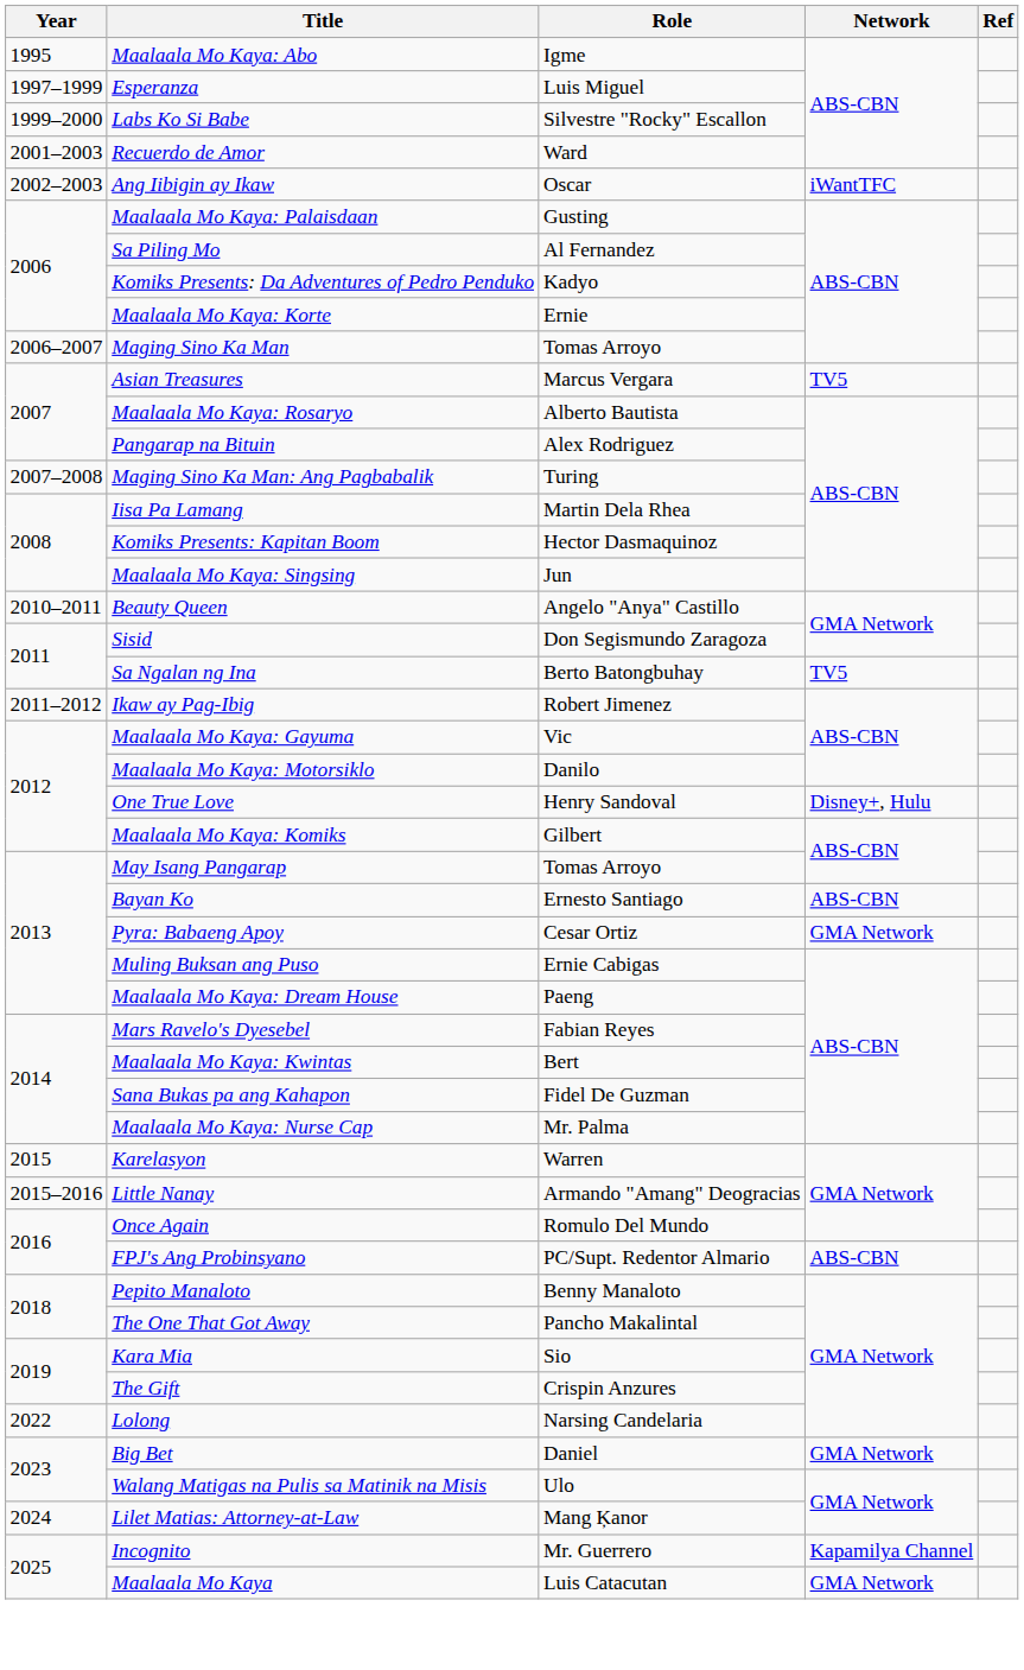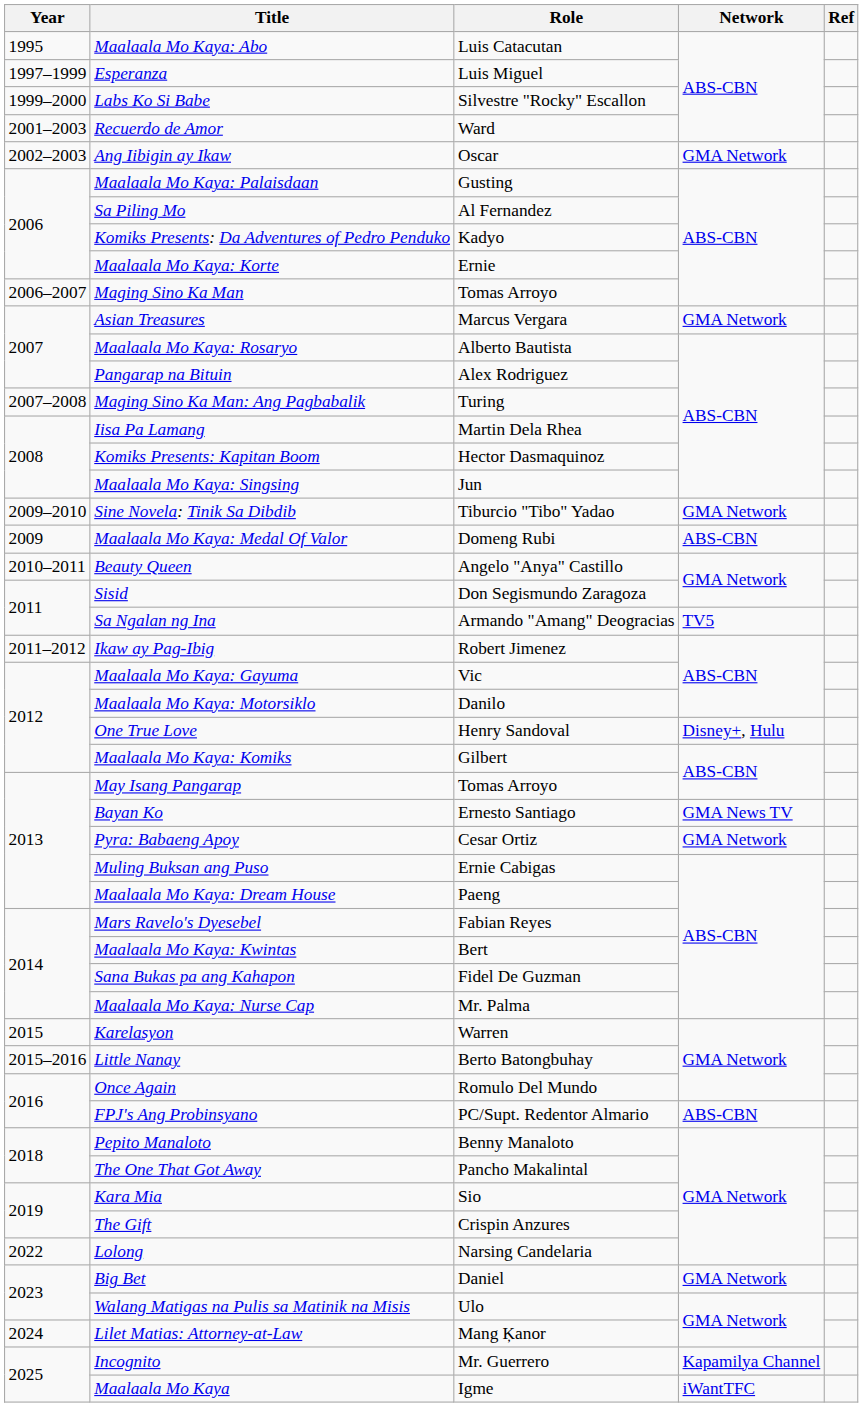 <table class="wikitable sortable">
 <tr>
 <th>Year</th>
 <th>Title</th>
 <th>Role</th>
 <th>Network</th>
 <th>Ref</th>
 </tr>
 <tr>
 <td>1995</td>
 <td><em><a href='#'>Maalaala Mo Kaya: Abo</a></em></td>
-<td>Igme</td>
+<td>Luis Catacutan</td>
 <td rowspan="4"><a href='#'>ABS-CBN</a></td>
 <td></td>
 </tr>
 <tr>
 <td>1997–1999</td>
 <td><em><a href='#'>Esperanza</a></em></td>
 <td>Luis Miguel</td>
 <td></td>
 </tr>
 <tr>
 <td>1999–2000</td>
 <td><em><a href='#'>Labs Ko Si Babe</a></em></td>
 <td>Silvestre "Rocky" Escallon</td>
 <td></td>
 </tr>
 <tr>
 <td>2001–2003</td>
 <td><em><a href='#'>Recuerdo de Amor</a></em></td>
 <td>Ward</td>
 <td></td>
 </tr>
 <tr>
 <td>2002–2003</td>
 <td><em><a href='#'>Ang Iibigin ay Ikaw</a></em></td>
 <td>Oscar</td>
-<td><a href='#'>iWantTFC</a></td>
+<td><a href='#'>GMA Network</a></td>
 <td></td>
 </tr>
 <tr>
 <td rowspan="4">2006</td>
 <td><em><a href='#'>Maalaala Mo Kaya: Palaisdaan</a></em></td>
 <td>Gusting</td>
 <td rowspan="5"><a href='#'>ABS-CBN</a></td>
 <td></td>
 </tr>
 <tr>
 <td><em><a href='#'>Sa Piling Mo</a></em></td>
 <td>Al Fernandez</td>
 <td></td>
 </tr>
 <tr>
 <td><em><a href='#'>Komiks Presents</a>: <a href='#'>Da Adventures of Pedro Penduko</a></em></td>
 <td>Kadyo</td>
 <td></td>
 </tr>
 <tr>
 <td><em><a href='#'>Maalaala Mo Kaya: Korte</a></em></td>
 <td>Ernie</td>
 <td></td>
 </tr>
 <tr>
 <td>2006–2007</td>
 <td><em><a href='#'>Maging Sino Ka Man</a></em></td>
 <td>Tomas Arroyo</td>
 <td></td>
 </tr>
 <tr>
 <td rowspan="3">2007</td>
 <td><em><a href='#'>Asian Treasures</a></em></td>
 <td>Marcus Vergara</td>
-<td><a href='#'>TV5</a></td>
+<td><a href='#'>GMA Network</a></td>
 <td></td>
 </tr>
 <tr>
 <td><em><a href='#'>Maalaala Mo Kaya: Rosaryo</a></em></td>
 <td>Alberto Bautista</td>
 <td rowspan="6"><a href='#'>ABS-CBN</a></td>
 <td></td>
 </tr>
 <tr>
 <td><em><a href='#'>Pangarap na Bituin</a></em></td>
 <td>Alex Rodriguez</td>
 <td></td>
 </tr>
 <tr>
 <td>2007–2008</td>
 <td><em><a href='#'>Maging Sino Ka Man: Ang Pagbabalik</a></em></td>
 <td>Turing</td>
 <td></td>
 </tr>
 <tr>
 <td rowspan="3">2008</td>
 <td><em><a href='#'>Iisa Pa Lamang</a></em></td>
 <td>Martin Dela Rhea</td>
 <td></td>
 </tr>
 <tr>
 <td><em><a href='#'>Komiks Presents: Kapitan Boom</a></em></td>
 <td>Hector Dasmaquinoz</td>
 <td></td>
 </tr>
 <tr>
 <td><em><a href='#'>Maalaala Mo Kaya: Singsing</a></em></td>
 <td>Jun</td>
 <td></td>
 </tr>
 <tr>
+<td>2009–2010</td>
+<td><em><a href='#'>Sine Novela</a>: <a href='#'>Tinik Sa Dibdib</a></em></td>
+<td>Tiburcio "Tibo" Yadao</td>
+<td><a href='#'>GMA Network</a></td>
+<td></td>
+</tr>
+<tr>
+<td>2009</td>
+<td><em><a href='#'> Maalaala Mo Kaya: Medal Of Valor</a></em></td>
+<td>Domeng Rubi</td>
+<td><a href='#'>ABS-CBN</a></td>
+<td></td>
+</tr>
+<tr>
 <td>2010–2011</td>
 <td><em><a href='#'>Beauty Queen</a></em></td>
 <td>Angelo "Anya" Castillo </td>
 <td rowspan="2"><a href='#'>GMA Network</a></td>
 <td></td>
 </tr>
 <tr>
 <td rowspan="2">2011</td>
 <td><em><a href='#'>Sisid</a></em></td>
 <td>Don Segismundo Zaragoza</td>
 <td></td>
 </tr>
 <tr>
 <td><em><a href='#'>Sa Ngalan ng Ina</a></em></td>
-<td>Berto Batongbuhay</td>
+<td>Armando "Amang" Deogracias</td>
 <td><a href='#'>TV5</a></td>
 <td></td>
 </tr>
 <tr>
 <td>2011–2012</td>
 <td><em><a href='#'>Ikaw ay Pag-Ibig</a></em></td>
 <td>Robert Jimenez</td>
 <td rowspan="3"><a href='#'>ABS-CBN</a></td>
 <td></td>
 </tr>
 <tr>
 <td rowspan="4">2012</td>
 <td><em><a href='#'>Maalaala Mo Kaya: Gayuma</a></em></td>
 <td>Vic</td>
 <td></td>
 </tr>
 <tr>
 <td><em><a href='#'>Maalaala Mo Kaya: Motorsiklo</a></em></td>
 <td>Danilo</td>
 <td></td>
 </tr>
 <tr>
 <td><em><a href='#'>One True Love</a></em></td>
 <td>Henry Sandoval</td>
 <td><a href='#'>Disney+</a>, <a href='#'>Hulu</a></td>
 <td></td>
 </tr>
 <tr>
 <td><em><a href='#'>Maalaala Mo Kaya: Komiks</a></em></td>
 <td>Gilbert</td>
 <td rowspan="2"><a href='#'>ABS-CBN</a></td>
 <td></td>
 </tr>
 <tr>
 <td rowspan="5">2013</td>
 <td><em><a href='#'>May Isang Pangarap</a></em></td>
 <td>Tomas Arroyo</td>
 <td></td>
 </tr>
 <tr>
 <td><em><a href='#'>Bayan Ko</a></em></td>
 <td>Ernesto Santiago</td>
-<td><a href='#'>ABS-CBN</a></td>
+<td><a href='#'>GMA News TV</a></td>
 <td></td>
 </tr>
 <tr>
 <td><em><a href='#'>Pyra: Babaeng Apoy</a></em></td>
 <td>Cesar Ortiz</td>
 <td><a href='#'>GMA Network</a></td>
 <td></td>
 </tr>
 <tr>
 <td><em><a href='#'>Muling Buksan ang Puso</a></em></td>
 <td>Ernie Cabigas</td>
 <td rowspan="6"><a href='#'>ABS-CBN</a></td>
 <td></td>
 </tr>
 <tr>
 <td><em><a href='#'>Maalaala Mo Kaya: Dream House</a></em></td>
 <td>Paeng</td>
 <td></td>
 </tr>
 <tr>
 <td rowspan="4">2014</td>
 <td><em><a href='#'>Mars Ravelo's Dyesebel</a></em></td>
 <td>Fabian Reyes</td>
 <td></td>
 </tr>
 <tr>
 <td><em><a href='#'>Maalaala Mo Kaya: Kwintas</a></em></td>
 <td>Bert</td>
 <td></td>
 </tr>
 <tr>
 <td><em><a href='#'>Sana Bukas pa ang Kahapon</a></em></td>
 <td>Fidel De Guzman</td>
 <td></td>
 </tr>
 <tr>
 <td><em><a href='#'>Maalaala Mo Kaya: Nurse Cap</a></em></td>
 <td>Mr. Palma</td>
 <td></td>
 </tr>
 <tr>
 <td>2015</td>
 <td><em><a href='#'>Karelasyon</a></em></td>
 <td>Warren</td>
 <td rowspan="3"><a href='#'>GMA Network</a></td>
 <td></td>
 </tr>
 <tr>
 <td>2015–2016</td>
 <td><em><a href='#'>Little Nanay</a></em></td>
-<td>Armando "Amang" Deogracias</td>
+<td>Berto Batongbuhay</td>
 <td></td>
 </tr>
 <tr>
 <td rowspan="2">2016</td>
 <td><em><a href='#'>Once Again</a></em></td>
 <td>Romulo Del Mundo</td>
 <td></td>
 </tr>
 <tr>
 <td><em><a href='#'>FPJ's Ang Probinsyano</a></em></td>
 <td>PC/Supt. Redentor Almario</td>
 <td><a href='#'>ABS-CBN</a></td>
 <td></td>
 </tr>
 <tr>
 <td rowspan="2">2018</td>
 <td><em><a href='#'>Pepito Manaloto</a></em></td>
 <td>Benny Manaloto</td>
 <td rowspan=5><a href='#'>GMA Network</a></td>
 <td></td>
 </tr>
 <tr>
 <td><em><a href='#'>The One That Got Away</a></em></td>
 <td>Pancho Makalintal</td>
 <td></td>
 </tr>
 <tr>
 <td rowspan="2">2019</td>
 <td><em><a href='#'>Kara Mia</a></em></td>
 <td>Sio</td>
 <td></td>
 </tr>
 <tr>
 <td><em><a href='#'>The Gift</a></em></td>
 <td>Crispin Anzures</td>
 <td></td>
 </tr>
 <tr>
 <td>2022</td>
 <td><em><a href='#'>Lolong</a></em></td>
 <td>Narsing Candelaria</td>
 <td></td>
 </tr>
 <tr>
 <td rowspan="2">2023</td>
 <td><em><a href='#'>Big Bet</a></em></td>
 <td>Daniel</td>
 <td><a href='#'>GMA Network</a></td>
 <td></td>
 </tr>
 <tr>
 <td><em><a href='#'>Walang Matigas na Pulis sa Matinik na Misis</a></em></td>
 <td>Ulo</td>
 <td rowspan="2"><a href='#'>GMA Network</a></td>
 <td></td>
 </tr>
 <tr>
 <td>2024</td>
 <td><em><a href='#'>Lilet Matias: Attorney-at-Law</a></em></td>
 <td>Mang Ķanor</td>
 <td></td>
 </tr>
 <tr>
 <td rowspan="2">2025</td>
 <td><em><a href='#'>Incognito</a></em></td>
 <td>Mr. Guerrero</td>
 <td><a href='#'>Kapamilya Channel</a></td>
 <td></td>
 </tr>
 <tr>
 <td><em><a href='#'>Maalaala Mo Kaya</a></em></td>
-<td>Luis Catacutan</td>
-<td><a href='#'>GMA Network</a></td>
+<td>Igme</td>
+<td><a href='#'>iWantTFC</a></td>
 <td></td>
 </tr>
 </table>
